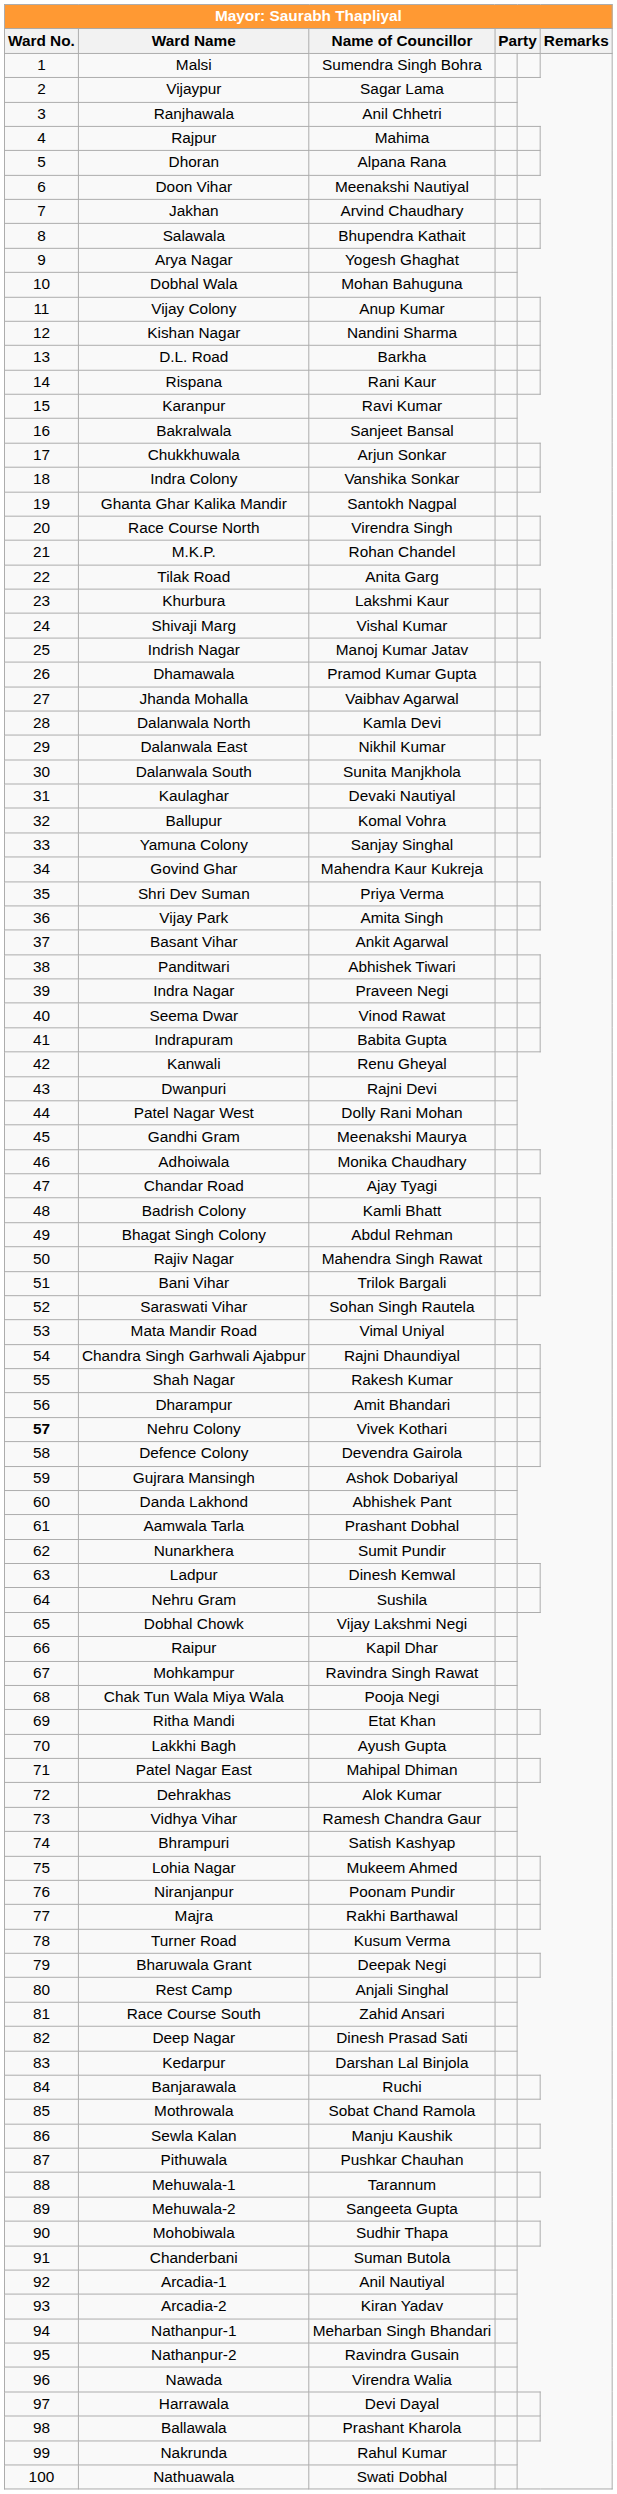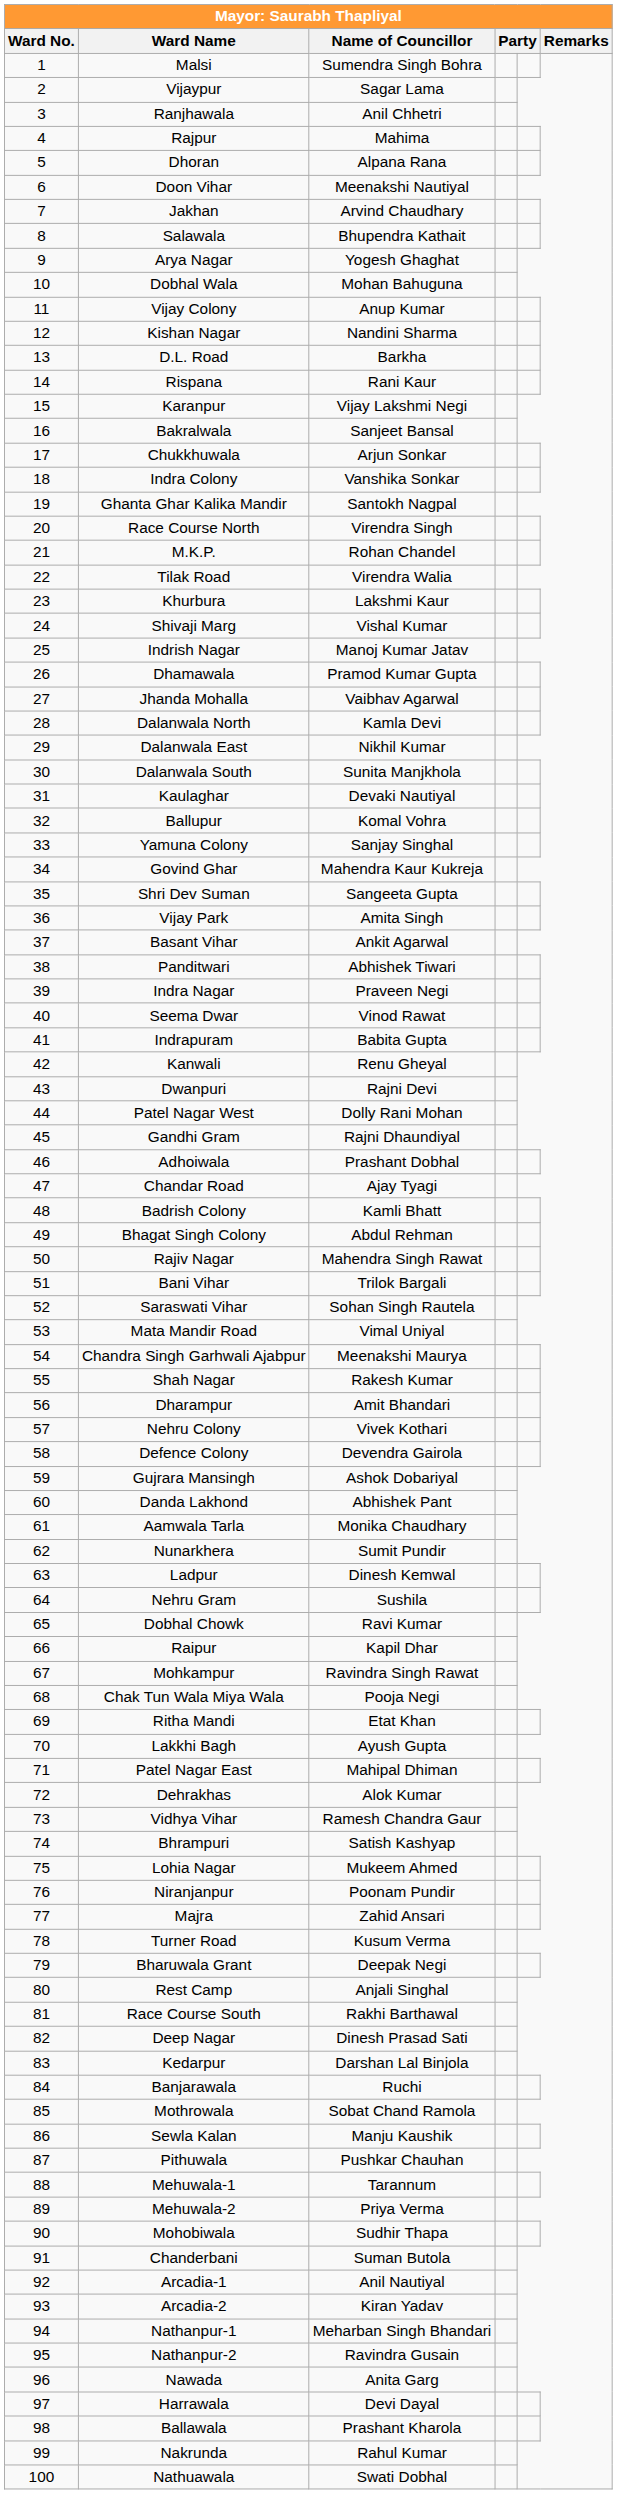 <table class="wikitable sortable" style="text-align:center;">
 <tr>
 <th style="background-color:#FF9933; color:white" colspan=6><strong>Mayor: Saurabh Thapliyal</strong></th>
 </tr>
 <tr>
 <th>Ward No.</th>
 <th>Ward Name</th>
 <th>Name of Councillor</th>
 <th colspan="2">Party</th>
 <th>Remarks</th>
 </tr>
 <tr>
 <td>1</td>
 <td>Malsi</td>
 <td>Sumendra Singh Bohra</td>
 <td></td>
 <td></td>
 </tr>
 <tr>
 <td>2</td>
 <td>Vijaypur</td>
 <td>Sagar Lama</td>
 <td></td>
 </tr>
 <tr>
 <td>3</td>
 <td>Ranjhawala</td>
 <td>Anil Chhetri</td>
 <td></td>
 </tr>
 <tr>
 <td>4</td>
 <td>Rajpur</td>
 <td>Mahima</td>
 <td></td>
 <td></td>
 </tr>
 <tr>
 <td>5</td>
 <td>Dhoran</td>
 <td>Alpana Rana</td>
 <td></td>
 <td></td>
 </tr>
 <tr>
 <td>6</td>
 <td>Doon Vihar</td>
 <td>Meenakshi Nautiyal</td>
 <td></td>
 </tr>
 <tr>
 <td>7</td>
 <td>Jakhan</td>
 <td>Arvind Chaudhary</td>
 <td></td>
 <td></td>
 </tr>
 <tr>
 <td>8</td>
 <td>Salawala</td>
 <td>Bhupendra Kathait</td>
 <td></td>
 <td></td>
 </tr>
 <tr>
 <td>9</td>
 <td>Arya Nagar</td>
 <td>Yogesh Ghaghat</td>
 <td></td>
 </tr>
 <tr>
 <td>10</td>
 <td>Dobhal Wala</td>
 <td>Mohan Bahuguna</td>
 <td></td>
 </tr>
 <tr>
 <td>11</td>
 <td>Vijay Colony</td>
 <td>Anup Kumar</td>
 <td></td>
 <td></td>
 </tr>
 <tr>
 <td>12</td>
 <td>Kishan Nagar</td>
 <td>Nandini Sharma</td>
 <td></td>
 <td></td>
 </tr>
 <tr>
 <td>13</td>
 <td>D.L. Road</td>
 <td>Barkha</td>
 <td></td>
 <td></td>
 </tr>
 <tr>
 <td>14</td>
 <td>Rispana</td>
 <td>Rani Kaur</td>
 <td></td>
 <td></td>
 </tr>
 <tr>
 <td>15</td>
 <td>Karanpur</td>
-<td>Ravi Kumar</td>
+<td>Vijay Lakshmi Negi</td>
 <td></td>
 </tr>
 <tr>
 <td>16</td>
 <td>Bakralwala</td>
 <td>Sanjeet Bansal</td>
 <td></td>
 </tr>
 <tr>
 <td>17</td>
 <td>Chukkhuwala</td>
 <td>Arjun Sonkar</td>
 <td></td>
 <td></td>
 </tr>
 <tr>
 <td>18</td>
 <td>Indra Colony</td>
 <td>Vanshika Sonkar</td>
 <td></td>
 <td></td>
 </tr>
 <tr>
 <td>19</td>
 <td>Ghanta Ghar Kalika Mandir</td>
 <td>Santokh Nagpal</td>
 <td></td>
 </tr>
 <tr>
 <td>20</td>
 <td>Race Course North</td>
 <td>Virendra Singh</td>
 <td></td>
 <td></td>
 </tr>
 <tr>
 <td>21</td>
 <td>M.K.P.</td>
 <td>Rohan Chandel</td>
 <td></td>
 <td></td>
 </tr>
 <tr>
 <td>22</td>
 <td>Tilak Road</td>
-<td>Anita Garg</td>
+<td>Virendra Walia</td>
 <td></td>
 </tr>
 <tr>
 <td>23</td>
 <td>Khurbura</td>
 <td>Lakshmi Kaur</td>
 <td></td>
 <td></td>
 </tr>
 <tr>
 <td>24</td>
 <td>Shivaji Marg</td>
 <td>Vishal Kumar</td>
 <td></td>
 <td></td>
 </tr>
 <tr>
 <td>25</td>
 <td>Indrish Nagar</td>
 <td>Manoj Kumar Jatav</td>
 <td></td>
 </tr>
 <tr>
 <td>26</td>
 <td>Dhamawala</td>
 <td>Pramod Kumar Gupta</td>
 <td></td>
 <td></td>
 </tr>
 <tr>
 <td>27</td>
 <td>Jhanda Mohalla</td>
 <td>Vaibhav Agarwal</td>
 <td></td>
 <td></td>
 </tr>
 <tr>
 <td>28</td>
 <td>Dalanwala North</td>
 <td>Kamla Devi</td>
 <td></td>
 <td></td>
 </tr>
 <tr>
 <td>29</td>
 <td>Dalanwala East</td>
 <td>Nikhil Kumar</td>
 <td></td>
 </tr>
 <tr>
 <td>30</td>
 <td>Dalanwala South</td>
 <td>Sunita Manjkhola</td>
 <td></td>
 <td></td>
 </tr>
 <tr>
 <td>31</td>
 <td>Kaulaghar</td>
 <td>Devaki Nautiyal</td>
 <td></td>
 <td></td>
 </tr>
 <tr>
 <td>32</td>
 <td>Ballupur</td>
 <td>Komal Vohra</td>
 <td></td>
 <td></td>
 </tr>
 <tr>
 <td>33</td>
 <td>Yamuna Colony</td>
 <td>Sanjay Singhal</td>
 <td></td>
 <td></td>
 </tr>
 <tr>
 <td>34</td>
 <td>Govind Ghar</td>
 <td>Mahendra Kaur Kukreja</td>
 <td></td>
 </tr>
 <tr>
 <td>35</td>
 <td>Shri Dev Suman</td>
-<td>Priya Verma</td>
+<td>Sangeeta Gupta</td>
 <td></td>
 <td></td>
 </tr>
 <tr>
 <td>36</td>
 <td>Vijay Park</td>
 <td>Amita Singh</td>
 <td></td>
 <td></td>
 </tr>
 <tr>
 <td>37</td>
 <td>Basant Vihar</td>
 <td>Ankit Agarwal</td>
 <td></td>
 </tr>
 <tr>
 <td>38</td>
 <td>Panditwari</td>
 <td>Abhishek Tiwari</td>
 <td></td>
 <td></td>
 </tr>
 <tr>
 <td>39</td>
 <td>Indra Nagar</td>
 <td>Praveen Negi</td>
 <td></td>
 <td></td>
 </tr>
 <tr>
 <td>40</td>
 <td>Seema Dwar</td>
 <td>Vinod Rawat</td>
 <td></td>
 <td></td>
 </tr>
 <tr>
 <td>41</td>
 <td>Indrapuram</td>
 <td>Babita Gupta</td>
 <td></td>
 <td></td>
 </tr>
 <tr>
 <td>42</td>
 <td>Kanwali</td>
 <td>Renu Gheyal</td>
 <td></td>
 </tr>
 <tr>
 <td>43</td>
 <td>Dwanpuri</td>
 <td>Rajni Devi</td>
 <td></td>
 </tr>
 <tr>
 <td>44</td>
 <td>Patel Nagar West</td>
 <td>Dolly Rani Mohan</td>
 <td></td>
 </tr>
 <tr>
 <td>45</td>
 <td>Gandhi Gram</td>
-<td>Meenakshi Maurya</td>
+<td>Rajni Dhaundiyal</td>
 <td></td>
 </tr>
 <tr>
 <td>46</td>
 <td>Adhoiwala</td>
-<td>Monika Chaudhary</td>
+<td>Prashant Dobhal</td>
 <td></td>
 <td></td>
 </tr>
 <tr>
 <td>47</td>
 <td>Chandar Road</td>
 <td>Ajay Tyagi</td>
 <td></td>
 </tr>
 <tr>
 <td>48</td>
 <td>Badrish Colony</td>
 <td>Kamli Bhatt</td>
 <td></td>
 <td></td>
 </tr>
 <tr>
 <td>49</td>
 <td>Bhagat Singh Colony</td>
 <td>Abdul Rehman</td>
 <td></td>
 <td></td>
 </tr>
 <tr>
 <td>50</td>
 <td>Rajiv Nagar</td>
 <td>Mahendra Singh Rawat</td>
 <td></td>
 <td></td>
 </tr>
 <tr>
 <td>51</td>
 <td>Bani Vihar</td>
 <td>Trilok Bargali</td>
 <td></td>
 <td></td>
 </tr>
 <tr>
 <td>52</td>
 <td>Saraswati Vihar</td>
 <td>Sohan Singh Rautela</td>
 <td></td>
 </tr>
 <tr>
 <td>53</td>
 <td>Mata Mandir Road</td>
 <td>Vimal Uniyal</td>
 <td></td>
 </tr>
 <tr>
 <td>54</td>
 <td>Chandra Singh Garhwali Ajabpur</td>
-<td>Rajni Dhaundiyal</td>
+<td>Meenakshi Maurya</td>
 <td></td>
 <td></td>
 </tr>
 <tr>
 <td>55</td>
 <td>Shah Nagar</td>
 <td>Rakesh Kumar</td>
 <td></td>
 <td></td>
 </tr>
 <tr>
 <td>56</td>
 <td>Dharampur</td>
 <td>Amit Bhandari</td>
 <td></td>
 <td></td>
 </tr>
 <tr>
-<td><strong>57</strong></td>
+<td>57</td>
 <td>Nehru Colony</td>
 <td>Vivek Kothari</td>
 <td></td>
 <td></td>
 </tr>
 <tr>
 <td>58</td>
 <td>Defence Colony</td>
 <td>Devendra Gairola</td>
 <td></td>
 <td></td>
 </tr>
 <tr>
 <td>59</td>
 <td>Gujrara Mansingh</td>
 <td>Ashok Dobariyal</td>
 <td></td>
 </tr>
 <tr>
 <td>60</td>
 <td>Danda Lakhond</td>
 <td>Abhishek Pant</td>
 <td></td>
 </tr>
 <tr>
 <td>61</td>
 <td>Aamwala Tarla</td>
-<td>Prashant Dobhal</td>
+<td>Monika Chaudhary</td>
 <td></td>
 </tr>
 <tr>
 <td>62</td>
 <td>Nunarkhera</td>
 <td>Sumit Pundir</td>
 <td></td>
 </tr>
 <tr>
 <td>63</td>
 <td>Ladpur</td>
 <td>Dinesh Kemwal</td>
 <td></td>
 <td></td>
 </tr>
 <tr>
 <td>64</td>
 <td>Nehru Gram</td>
 <td>Sushila</td>
 <td></td>
 <td></td>
 </tr>
 <tr>
 <td>65</td>
 <td>Dobhal Chowk</td>
-<td>Vijay Lakshmi Negi</td>
+<td>Ravi Kumar</td>
 <td></td>
 </tr>
 <tr>
 <td>66</td>
 <td>Raipur</td>
 <td>Kapil Dhar</td>
 <td></td>
 </tr>
 <tr>
 <td>67</td>
 <td>Mohkampur</td>
 <td>Ravindra Singh Rawat</td>
 <td></td>
 </tr>
 <tr>
 <td>68</td>
 <td>Chak Tun Wala Miya Wala</td>
 <td>Pooja Negi</td>
 <td></td>
 </tr>
 <tr>
 <td>69</td>
 <td>Ritha Mandi</td>
 <td>Etat Khan</td>
 <td></td>
 <td></td>
 </tr>
 <tr>
 <td>70</td>
 <td>Lakkhi Bagh</td>
 <td>Ayush Gupta</td>
 <td></td>
 </tr>
 <tr>
 <td>71</td>
 <td>Patel Nagar East</td>
 <td>Mahipal Dhiman</td>
 <td></td>
 <td></td>
 </tr>
 <tr>
 <td>72</td>
 <td>Dehrakhas</td>
 <td>Alok Kumar</td>
 <td></td>
 </tr>
 <tr>
 <td>73</td>
 <td>Vidhya Vihar</td>
 <td>Ramesh Chandra Gaur</td>
 <td></td>
 </tr>
 <tr>
 <td>74</td>
 <td>Bhrampuri</td>
 <td>Satish Kashyap</td>
 <td></td>
 </tr>
 <tr>
 <td>75</td>
 <td>Lohia Nagar</td>
 <td>Mukeem Ahmed</td>
 <td></td>
 <td></td>
 </tr>
 <tr>
 <td>76</td>
 <td>Niranjanpur</td>
 <td>Poonam Pundir</td>
 <td></td>
 <td></td>
 </tr>
 <tr>
 <td>77</td>
 <td>Majra</td>
-<td>Rakhi Barthawal</td>
+<td>Zahid Ansari</td>
 <td></td>
 <td></td>
 </tr>
 <tr>
 <td>78</td>
 <td>Turner Road</td>
 <td>Kusum Verma</td>
 <td></td>
 </tr>
 <tr>
 <td>79</td>
 <td>Bharuwala Grant</td>
 <td>Deepak Negi</td>
 <td></td>
 <td></td>
 </tr>
 <tr>
 <td>80</td>
 <td>Rest Camp</td>
 <td>Anjali Singhal</td>
 <td></td>
 </tr>
 <tr>
 <td>81</td>
 <td>Race Course South</td>
-<td>Zahid Ansari</td>
+<td>Rakhi Barthawal</td>
 <td></td>
 </tr>
 <tr>
 <td>82</td>
 <td>Deep Nagar</td>
 <td>Dinesh Prasad Sati</td>
 <td></td>
 </tr>
 <tr>
 <td>83</td>
 <td>Kedarpur</td>
 <td>Darshan Lal Binjola</td>
 <td></td>
 </tr>
 <tr>
 <td>84</td>
 <td>Banjarawala</td>
 <td>Ruchi</td>
 <td></td>
 <td></td>
 </tr>
 <tr>
 <td>85</td>
 <td>Mothrowala</td>
 <td>Sobat Chand Ramola</td>
 <td></td>
 </tr>
 <tr>
 <td>86</td>
 <td>Sewla Kalan</td>
 <td>Manju Kaushik</td>
 <td></td>
 <td></td>
 </tr>
 <tr>
 <td>87</td>
 <td>Pithuwala</td>
 <td>Pushkar Chauhan</td>
 <td></td>
 </tr>
 <tr>
 <td>88</td>
 <td>Mehuwala-1</td>
 <td>Tarannum</td>
 <td></td>
 <td></td>
 </tr>
 <tr>
 <td>89</td>
 <td>Mehuwala-2</td>
-<td>Sangeeta Gupta</td>
+<td>Priya Verma</td>
 <td></td>
 </tr>
 <tr>
 <td>90</td>
 <td>Mohobiwala</td>
 <td>Sudhir Thapa</td>
 <td></td>
 <td></td>
 </tr>
 <tr>
 <td>91</td>
 <td>Chanderbani</td>
 <td>Suman Butola</td>
 <td></td>
 </tr>
 <tr>
 <td>92</td>
 <td>Arcadia-1</td>
 <td>Anil Nautiyal</td>
 <td></td>
 </tr>
 <tr>
 <td>93</td>
 <td>Arcadia-2</td>
 <td>Kiran Yadav</td>
 <td></td>
 </tr>
 <tr>
 <td>94</td>
 <td>Nathanpur-1</td>
 <td>Meharban Singh Bhandari</td>
 <td></td>
 </tr>
 <tr>
 <td>95</td>
 <td>Nathanpur-2</td>
 <td>Ravindra Gusain</td>
 <td></td>
 </tr>
 <tr>
 <td>96</td>
 <td>Nawada</td>
-<td>Virendra Walia</td>
+<td>Anita Garg</td>
 <td></td>
 </tr>
 <tr>
 <td>97</td>
 <td>Harrawala</td>
 <td>Devi Dayal</td>
 <td></td>
 <td></td>
 </tr>
 <tr>
 <td>98</td>
 <td>Ballawala</td>
 <td>Prashant Kharola</td>
 <td></td>
 <td></td>
 </tr>
 <tr>
 <td>99</td>
 <td>Nakrunda</td>
 <td>Rahul Kumar</td>
 <td></td>
 </tr>
 <tr>
 <td>100</td>
 <td>Nathuawala</td>
 <td>Swati Dobhal</td>
 <td></td>
 </tr>
 </table>
